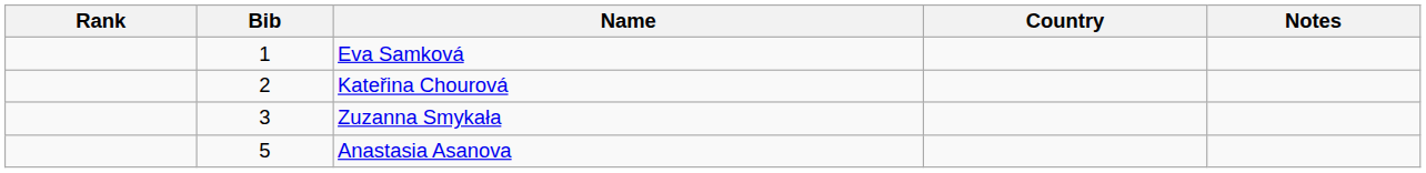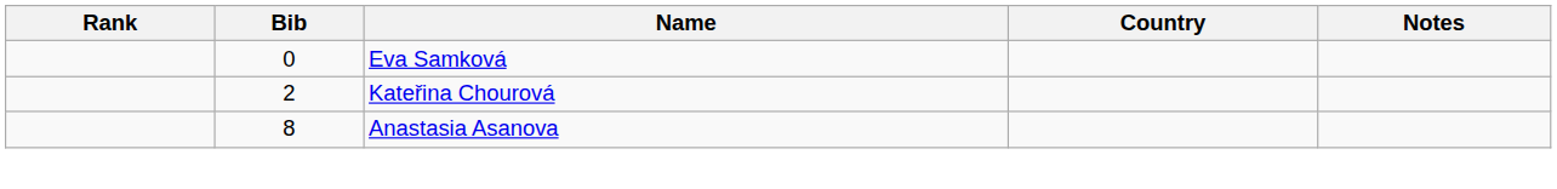 <table class="wikitable" style="text-align:center;" width=70%>
 <tr>
 <th>Rank</th>
 <th>Bib</th>
 <th>Name</th>
 <th>Country</th>
 <th>Notes</th>
 </tr>
 <tr>
 <td></td>
-<td>1</td>
+<td>0</td>
 <td align=left><a href='#'>Eva Samková</a></td>
 <td align=left></td>
 <td></td>
 </tr>
 <tr>
 <td></td>
 <td>2</td>
 <td align=left><a href='#'>Kateřina Chourová</a></td>
 <td align=left></td>
 <td></td>
 </tr>
 <tr>
 <td></td>
-<td>3</td>
-<td align=left><a href='#'>Zuzanna Smykała</a></td>
-<td align=left></td>
-<td></td>
-</tr>
-<tr>
-<td></td>
-<td>5</td>
+<td>8</td>
 <td align=left><a href='#'>Anastasia Asanova</a></td>
 <td align=left></td>
 <td></td>
 </tr>
 </table>
